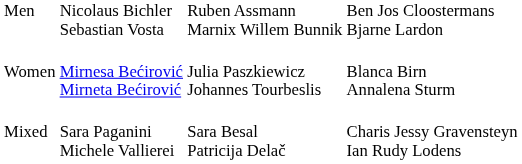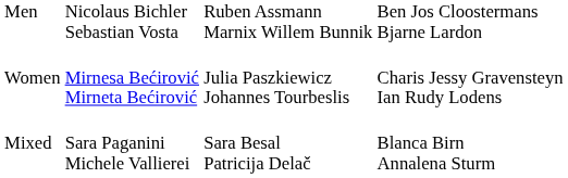 <table>
 <tr>
 <td>Men<br></td>
 <td><br> Nicolaus Bichler <br> Sebastian Vosta</td>
 <td><br> Ruben Assmann <br> Marnix Willem Bunnik</td>
 <td><br> Ben Jos Cloostermans <br> Bjarne Lardon</td>
 </tr>
 <tr>
 <td>Women<br></td>
 <td><br> <a href='#'>Mirnesa Bećirović</a> <br> <a href='#'>Mirneta Bećirović</a></td>
 <td><br> Julia Paszkiewicz <br> Johannes Tourbeslis</td>
-<td><br> Blanca Birn <br> Annalena Sturm</td>
+<td><br> Charis Jessy Gravensteyn <br> Ian Rudy Lodens</td>
 </tr>
 <tr>
 <td>Mixed<br></td>
 <td><br> Sara Paganini <br> Michele Vallierei</td>
 <td><br> Sara Besal <br> Patricija Delač</td>
-<td><br> Charis Jessy Gravensteyn <br> Ian Rudy Lodens</td>
+<td><br> Blanca Birn <br> Annalena Sturm</td>
 </tr>
 </table>
